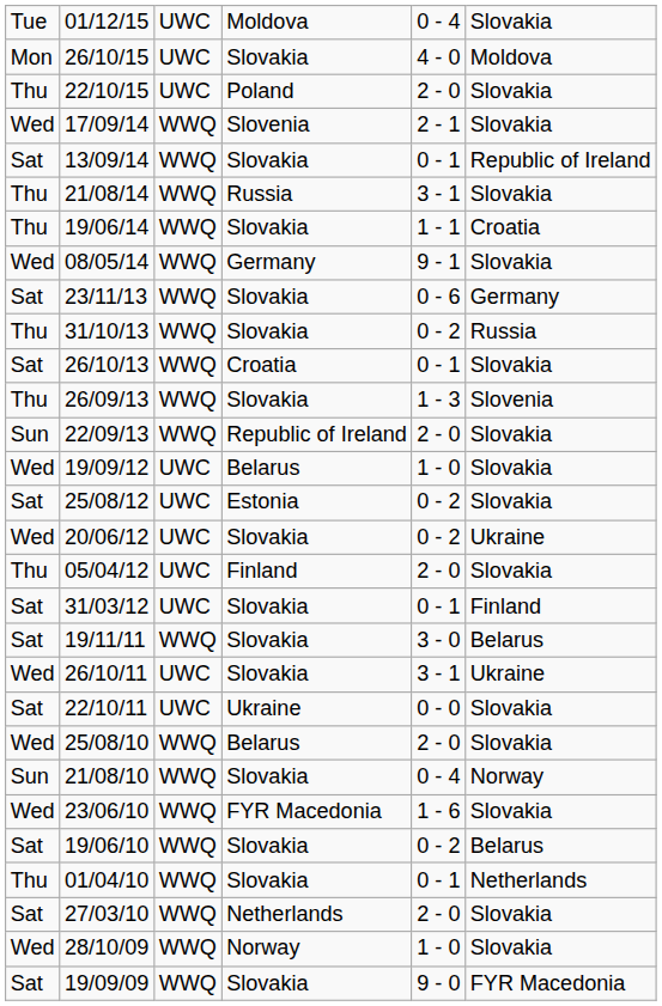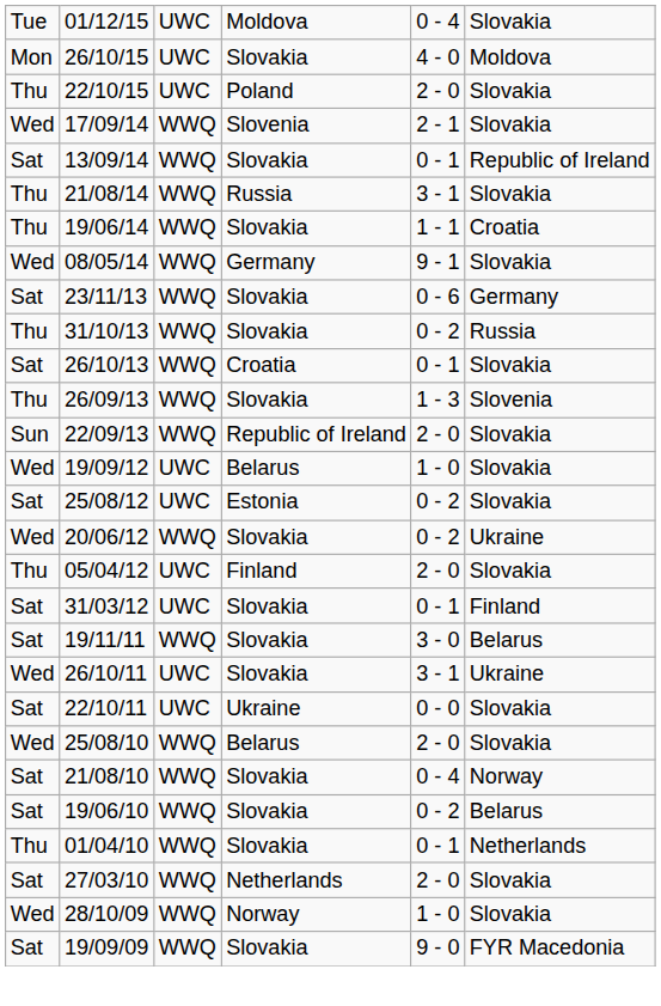 <table class="wikitable">
 <tr>
 <td>Tue</td>
 <td>01/12/15</td>
 <td>UWC</td>
 <td>Moldova</td>
 <td>0 - 4</td>
 <td>Slovakia</td>
 </tr>
 <tr>
 <td>Mon</td>
 <td>26/10/15</td>
 <td>UWC</td>
 <td>Slovakia</td>
 <td>4 - 0</td>
 <td>Moldova</td>
 </tr>
 <tr>
 <td>Thu</td>
 <td>22/10/15</td>
 <td>UWC</td>
 <td>Poland</td>
 <td>2 - 0</td>
 <td>Slovakia</td>
 </tr>
 <tr>
 <td>Wed</td>
 <td>17/09/14</td>
 <td>WWQ</td>
 <td>Slovenia</td>
 <td>2 - 1</td>
 <td>Slovakia</td>
 </tr>
 <tr>
 <td>Sat</td>
 <td>13/09/14</td>
 <td>WWQ</td>
 <td>Slovakia</td>
 <td>0 - 1</td>
 <td>Republic of Ireland</td>
 </tr>
 <tr>
 <td>Thu</td>
 <td>21/08/14</td>
 <td>WWQ</td>
 <td>Russia</td>
 <td>3 - 1</td>
 <td>Slovakia</td>
 </tr>
 <tr>
 <td>Thu</td>
 <td>19/06/14</td>
 <td>WWQ</td>
 <td>Slovakia</td>
 <td>1 - 1</td>
 <td>Croatia</td>
 </tr>
 <tr>
 <td>Wed</td>
 <td>08/05/14</td>
 <td>WWQ</td>
 <td>Germany</td>
 <td>9 - 1</td>
 <td>Slovakia</td>
 </tr>
 <tr>
 <td>Sat</td>
 <td>23/11/13</td>
 <td>WWQ</td>
 <td>Slovakia</td>
 <td>0 - 6</td>
 <td>Germany</td>
 </tr>
 <tr>
 <td>Thu</td>
 <td>31/10/13</td>
 <td>WWQ</td>
 <td>Slovakia</td>
 <td>0 - 2</td>
 <td>Russia</td>
 </tr>
 <tr>
 <td>Sat</td>
 <td>26/10/13</td>
 <td>WWQ</td>
 <td>Croatia</td>
 <td>0 - 1</td>
 <td>Slovakia</td>
 </tr>
 <tr>
 <td>Thu</td>
 <td>26/09/13</td>
 <td>WWQ</td>
 <td>Slovakia</td>
 <td>1 - 3</td>
 <td>Slovenia</td>
 </tr>
 <tr>
 <td>Sun</td>
 <td>22/09/13</td>
 <td>WWQ</td>
 <td>Republic of Ireland</td>
 <td>2 - 0</td>
 <td>Slovakia</td>
 </tr>
 <tr>
 <td>Wed</td>
 <td>19/09/12</td>
 <td>UWC</td>
 <td>Belarus</td>
 <td>1 - 0</td>
 <td>Slovakia</td>
 </tr>
 <tr>
 <td>Sat</td>
 <td>25/08/12</td>
 <td>UWC</td>
 <td>Estonia</td>
 <td>0 - 2</td>
 <td>Slovakia</td>
 </tr>
 <tr>
 <td>Wed</td>
 <td>20/06/12</td>
-<td>UWC</td>
+<td>WWQ</td>
 <td>Slovakia</td>
 <td>0 - 2</td>
 <td>Ukraine</td>
 </tr>
 <tr>
 <td>Thu</td>
 <td>05/04/12</td>
 <td>UWC</td>
 <td>Finland</td>
 <td>2 - 0</td>
 <td>Slovakia</td>
 </tr>
 <tr>
 <td>Sat</td>
 <td>31/03/12</td>
 <td>UWC</td>
 <td>Slovakia</td>
 <td>0 - 1</td>
 <td>Finland</td>
 </tr>
 <tr>
 <td>Sat</td>
 <td>19/11/11</td>
 <td>WWQ</td>
 <td>Slovakia</td>
 <td>3 - 0</td>
 <td>Belarus</td>
 </tr>
 <tr>
 <td>Wed</td>
 <td>26/10/11</td>
 <td>UWC</td>
 <td>Slovakia</td>
 <td>3 - 1</td>
 <td>Ukraine</td>
 </tr>
 <tr>
 <td>Sat</td>
 <td>22/10/11</td>
 <td>UWC</td>
 <td>Ukraine</td>
 <td>0 - 0</td>
 <td>Slovakia</td>
 </tr>
 <tr>
 <td>Wed</td>
 <td>25/08/10</td>
 <td>WWQ</td>
 <td>Belarus</td>
 <td>2 - 0</td>
 <td>Slovakia</td>
 </tr>
 <tr>
-<td>Sun</td>
+<td>Sat</td>
 <td>21/08/10</td>
 <td>WWQ</td>
 <td>Slovakia</td>
 <td>0 - 4</td>
 <td>Norway</td>
-</tr>
-<tr>
-<td>Wed</td>
-<td>23/06/10</td>
-<td>WWQ</td>
-<td>FYR Macedonia</td>
-<td>1 - 6</td>
-<td>Slovakia</td>
 </tr>
 <tr>
 <td>Sat</td>
 <td>19/06/10</td>
 <td>WWQ</td>
 <td>Slovakia</td>
 <td>0 - 2</td>
 <td>Belarus</td>
 </tr>
 <tr>
 <td>Thu</td>
 <td>01/04/10</td>
 <td>WWQ</td>
 <td>Slovakia</td>
 <td>0 - 1</td>
 <td>Netherlands</td>
 </tr>
 <tr>
 <td>Sat</td>
 <td>27/03/10</td>
 <td>WWQ</td>
 <td>Netherlands</td>
 <td>2 - 0</td>
 <td>Slovakia</td>
 </tr>
 <tr>
 <td>Wed</td>
 <td>28/10/09</td>
 <td>WWQ</td>
 <td>Norway</td>
 <td>1 - 0</td>
 <td>Slovakia</td>
 </tr>
 <tr>
 <td>Sat</td>
 <td>19/09/09</td>
 <td>WWQ</td>
 <td>Slovakia</td>
 <td>9 - 0</td>
 <td>FYR Macedonia</td>
 </tr>
 </table>
